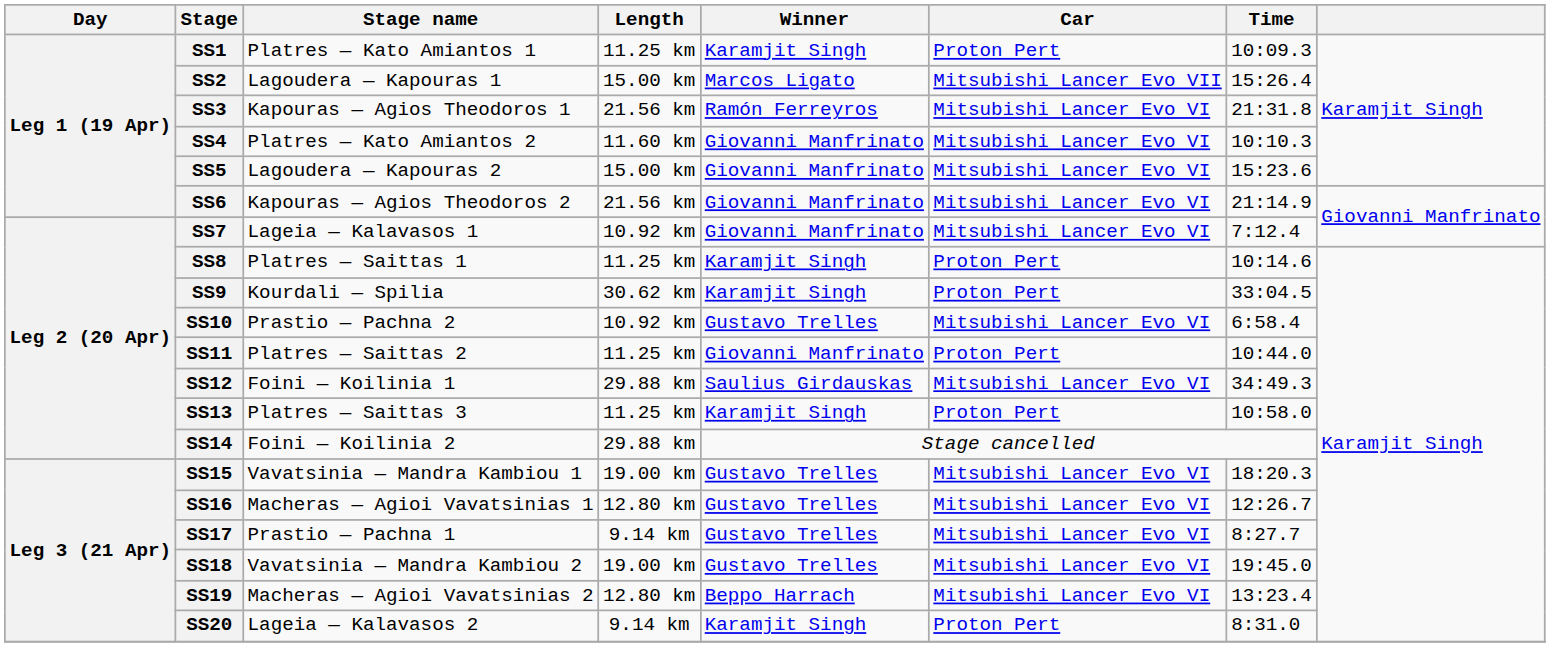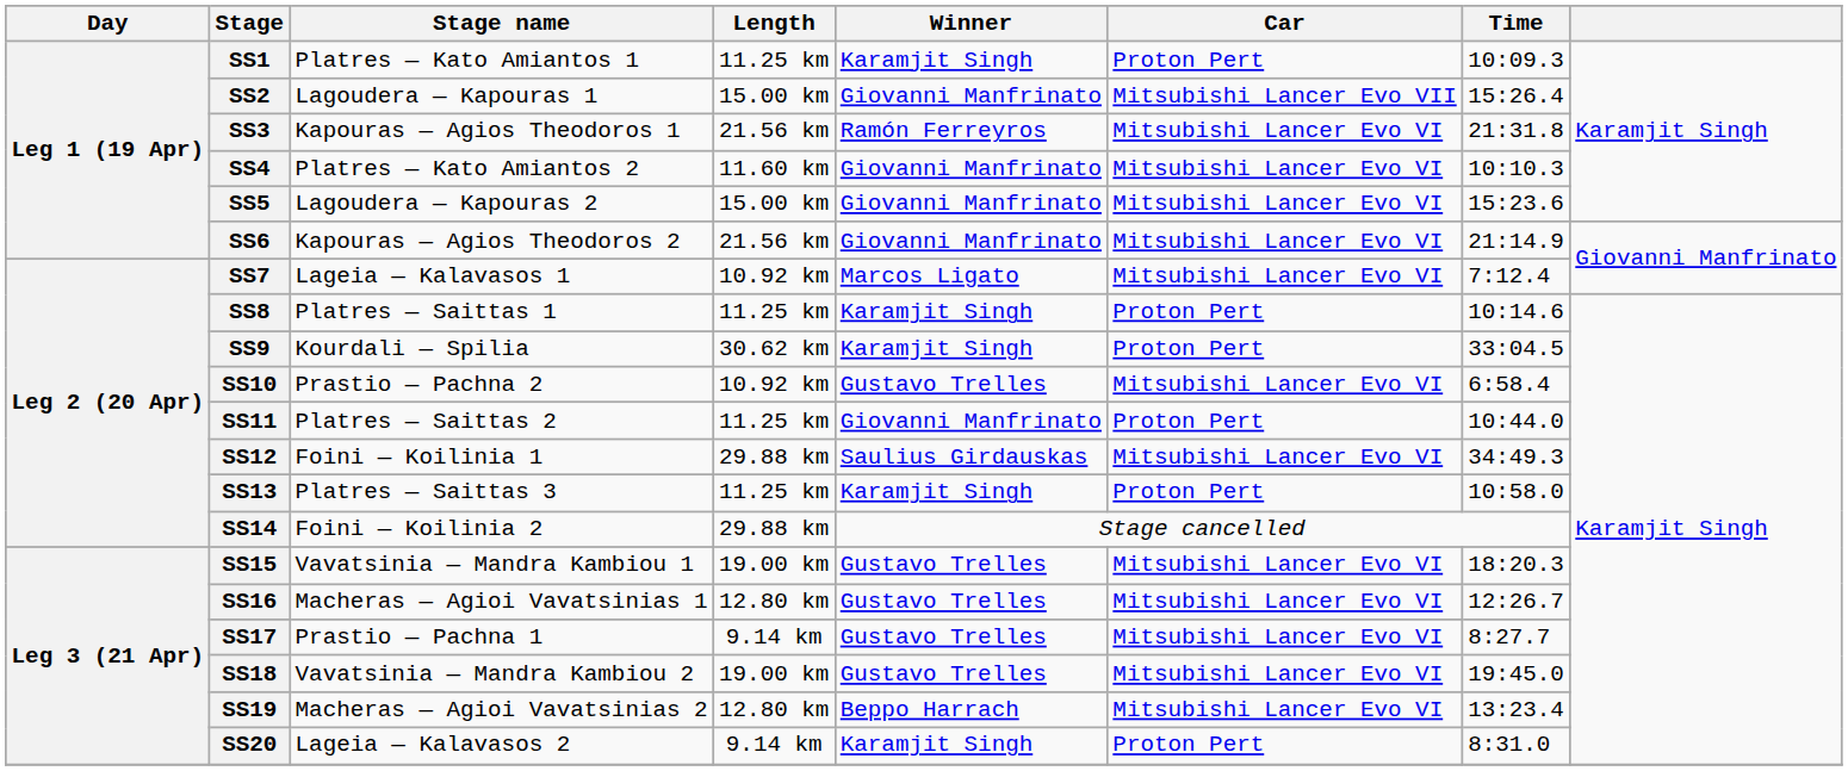 <table class="wikitable" style="font-size: 85%;">
 <tr>
 <th>Day</th>
 <th>Stage</th>
 <th>Stage name</th>
 <th>Length</th>
 <th>Winner</th>
 <th>Car</th>
 <th>Time</th>
 <th></th>
 </tr>
 <tr>
 <th rowspan="6">Leg 1 (19 Apr)</th>
 <th>SS1</th>
 <td>Platres — Kato Amiantos 1</td>
 <td align="center">11.25 km</td>
 <td> <a href='#'>Karamjit Singh</a></td>
 <td><a href='#'>Proton Pert</a></td>
 <td>10:09.3</td>
 <td rowspan="5"> <a href='#'>Karamjit Singh</a></td>
 </tr>
 <tr>
 <th>SS2</th>
 <td>Lagoudera — Kapouras 1</td>
 <td align="center">15.00 km</td>
-<td> <a href='#'>Marcos Ligato</a></td>
+<td> <a href='#'>Giovanni Manfrinato</a></td>
 <td><a href='#'>Mitsubishi Lancer Evo VII</a></td>
 <td>15:26.4</td>
 </tr>
 <tr>
 <th>SS3</th>
 <td>Kapouras — Agios Theodoros 1</td>
 <td align="center">21.56 km</td>
 <td> <a href='#'>Ramón Ferreyros</a></td>
 <td><a href='#'>Mitsubishi Lancer Evo VI</a></td>
 <td>21:31.8</td>
 </tr>
 <tr>
 <th>SS4</th>
 <td>Platres — Kato Amiantos 2</td>
 <td align="center">11.60 km</td>
 <td> <a href='#'>Giovanni Manfrinato</a></td>
 <td><a href='#'>Mitsubishi Lancer Evo VI</a></td>
 <td>10:10.3</td>
 </tr>
 <tr>
 <th>SS5</th>
 <td>Lagoudera — Kapouras 2</td>
 <td align="center">15.00 km</td>
 <td> <a href='#'>Giovanni Manfrinato</a></td>
 <td><a href='#'>Mitsubishi Lancer Evo VI</a></td>
 <td>15:23.6</td>
 </tr>
 <tr>
 <th>SS6</th>
 <td>Kapouras — Agios Theodoros 2</td>
 <td align="center">21.56 km</td>
 <td> <a href='#'>Giovanni Manfrinato</a></td>
 <td><a href='#'>Mitsubishi Lancer Evo VI</a></td>
 <td>21:14.9</td>
 <td rowspan="2"> <a href='#'>Giovanni Manfrinato</a></td>
 </tr>
 <tr>
 <th rowspan="8">Leg 2 (20 Apr)</th>
 <th>SS7</th>
 <td>Lageia — Kalavasos 1</td>
 <td align="center">10.92 km</td>
-<td> <a href='#'>Giovanni Manfrinato</a></td>
+<td> <a href='#'>Marcos Ligato</a></td>
 <td><a href='#'>Mitsubishi Lancer Evo VI</a></td>
 <td>7:12.4</td>
 </tr>
 <tr>
 <th>SS8</th>
 <td>Platres — Saittas 1</td>
 <td align="center">11.25 km</td>
 <td> <a href='#'>Karamjit Singh</a></td>
 <td><a href='#'>Proton Pert</a></td>
 <td>10:14.6</td>
 <td rowspan="13"> <a href='#'>Karamjit Singh</a></td>
 </tr>
 <tr>
 <th>SS9</th>
 <td>Kourdali — Spilia</td>
 <td align="center">30.62 km</td>
 <td> <a href='#'>Karamjit Singh</a></td>
 <td><a href='#'>Proton Pert</a></td>
 <td>33:04.5</td>
 </tr>
 <tr>
 <th>SS10</th>
 <td>Prastio — Pachna 2</td>
 <td align="center">10.92 km</td>
 <td> <a href='#'>Gustavo Trelles</a></td>
 <td><a href='#'>Mitsubishi Lancer Evo VI</a></td>
 <td>6:58.4</td>
 </tr>
 <tr>
 <th>SS11</th>
 <td>Platres — Saittas 2</td>
 <td align="center">11.25 km</td>
 <td> <a href='#'>Giovanni Manfrinato</a></td>
 <td><a href='#'>Proton Pert</a></td>
 <td>10:44.0</td>
 </tr>
 <tr>
 <th>SS12</th>
 <td>Foini — Koilinia 1</td>
 <td align="center">29.88 km</td>
 <td> <a href='#'>Saulius Girdauskas</a></td>
 <td><a href='#'>Mitsubishi Lancer Evo VI</a></td>
 <td>34:49.3</td>
 </tr>
 <tr>
 <th>SS13</th>
 <td>Platres — Saittas 3</td>
 <td align="center">11.25 km</td>
 <td> <a href='#'>Karamjit Singh</a></td>
 <td><a href='#'>Proton Pert</a></td>
 <td>10:58.0</td>
 </tr>
 <tr>
 <th>SS14</th>
 <td>Foini — Koilinia 2</td>
 <td align="center">29.88 km</td>
 <td colspan="3" align="center"><em>Stage cancelled</em></td>
 </tr>
 <tr>
 <th rowspan="6">Leg 3 (21 Apr)</th>
 <th>SS15</th>
 <td>Vavatsinia — Mandra Kambiou 1</td>
 <td align="center">19.00 km</td>
 <td> <a href='#'>Gustavo Trelles</a></td>
 <td><a href='#'>Mitsubishi Lancer Evo VI</a></td>
 <td>18:20.3</td>
 </tr>
 <tr>
 <th>SS16</th>
 <td>Macheras — Agioi Vavatsinias 1</td>
 <td align="center">12.80 km</td>
 <td> <a href='#'>Gustavo Trelles</a></td>
 <td><a href='#'>Mitsubishi Lancer Evo VI</a></td>
 <td>12:26.7</td>
 </tr>
 <tr>
 <th>SS17</th>
 <td>Prastio — Pachna 1</td>
 <td align="center">9.14 km</td>
 <td> <a href='#'>Gustavo Trelles</a></td>
 <td><a href='#'>Mitsubishi Lancer Evo VI</a></td>
 <td>8:27.7</td>
 </tr>
 <tr>
 <th>SS18</th>
 <td>Vavatsinia — Mandra Kambiou 2</td>
 <td align="center">19.00 km</td>
 <td> <a href='#'>Gustavo Trelles</a></td>
 <td><a href='#'>Mitsubishi Lancer Evo VI</a></td>
 <td>19:45.0</td>
 </tr>
 <tr>
 <th>SS19</th>
 <td>Macheras — Agioi Vavatsinias 2</td>
 <td align="center">12.80 km</td>
 <td> <a href='#'>Beppo Harrach</a></td>
 <td><a href='#'>Mitsubishi Lancer Evo VI</a></td>
 <td>13:23.4</td>
 </tr>
 <tr>
 <th>SS20</th>
 <td>Lageia — Kalavasos 2</td>
 <td align="center">9.14 km</td>
 <td> <a href='#'>Karamjit Singh</a></td>
 <td><a href='#'>Proton Pert</a></td>
 <td>8:31.0</td>
 </tr>
 <tr>
 </tr>
 </table>
